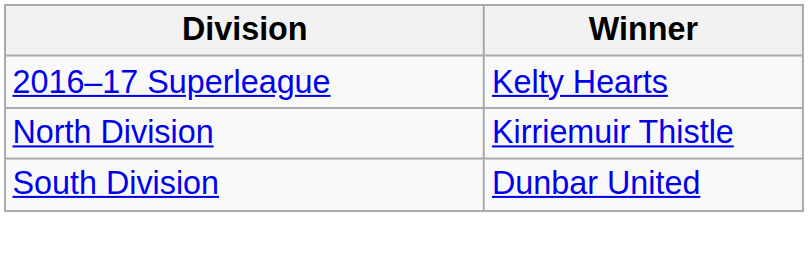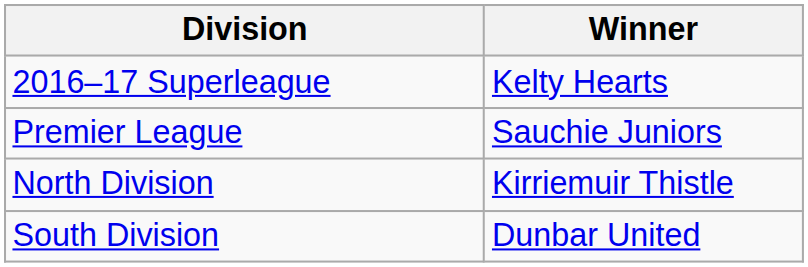 <table class="wikitable">
 <tr>
 <th width=230>Division</th>
 <th width=150>Winner</th>
 </tr>
 <tr>
 <td><a href='#'>2016–17 Superleague</a></td>
 <td><a href='#'>Kelty Hearts</a></td>
 </tr>
 <tr>
+<td><a href='#'>Premier League</a></td>
+<td><a href='#'>Sauchie Juniors</a></td>
+</tr>
+<tr>
 <td><a href='#'>North Division</a></td>
 <td><a href='#'>Kirriemuir Thistle</a></td>
 </tr>
 <tr>
 <td><a href='#'>South Division</a></td>
 <td><a href='#'>Dunbar United</a></td>
 </tr>
 </table>
